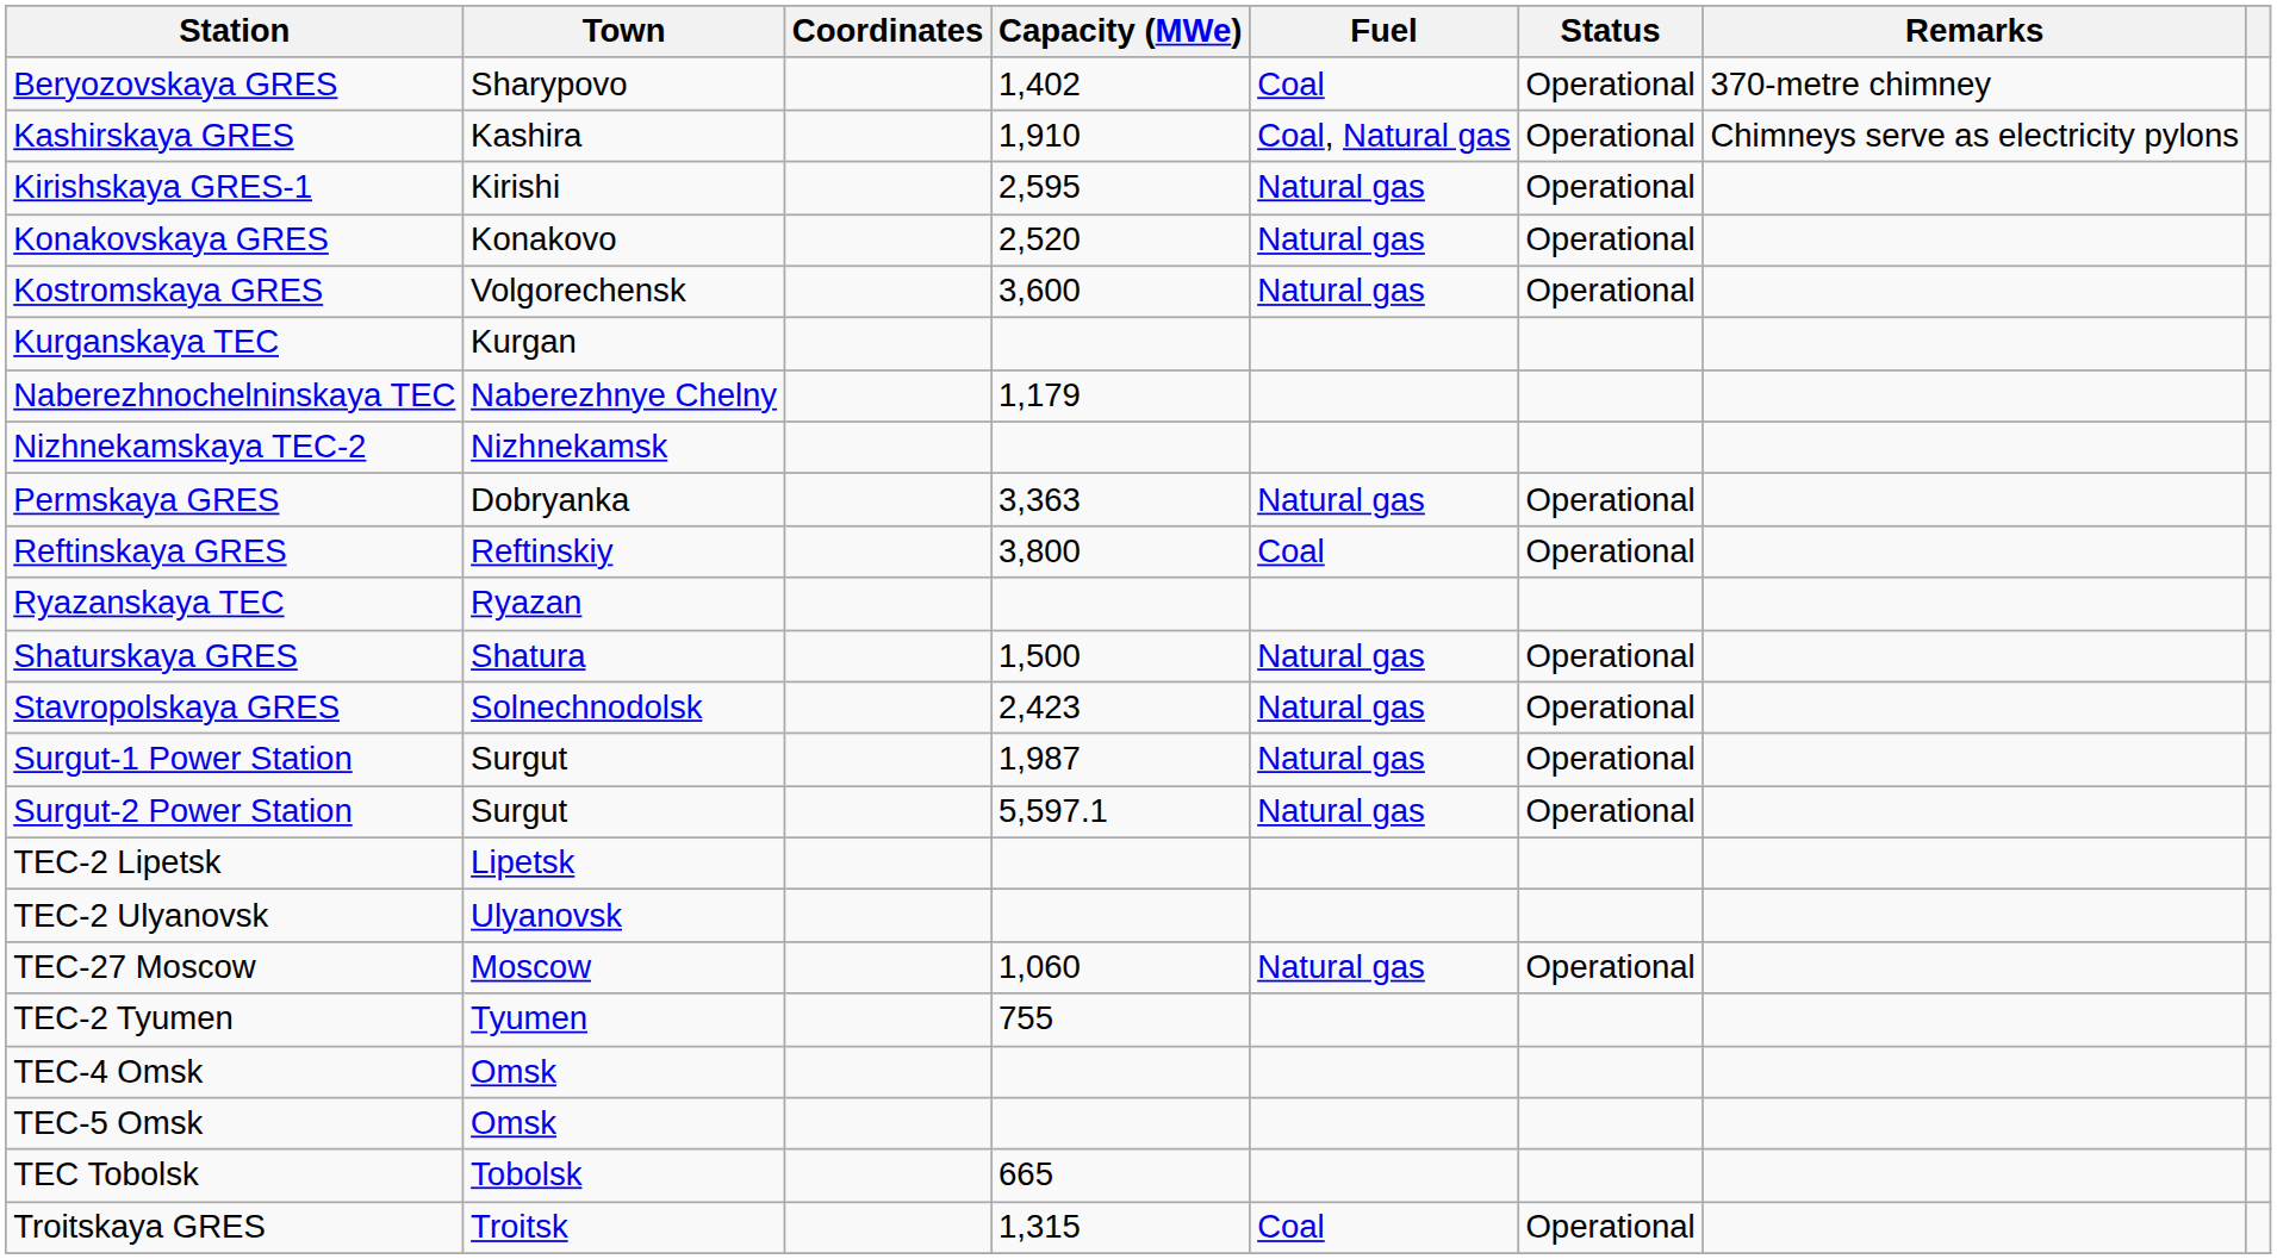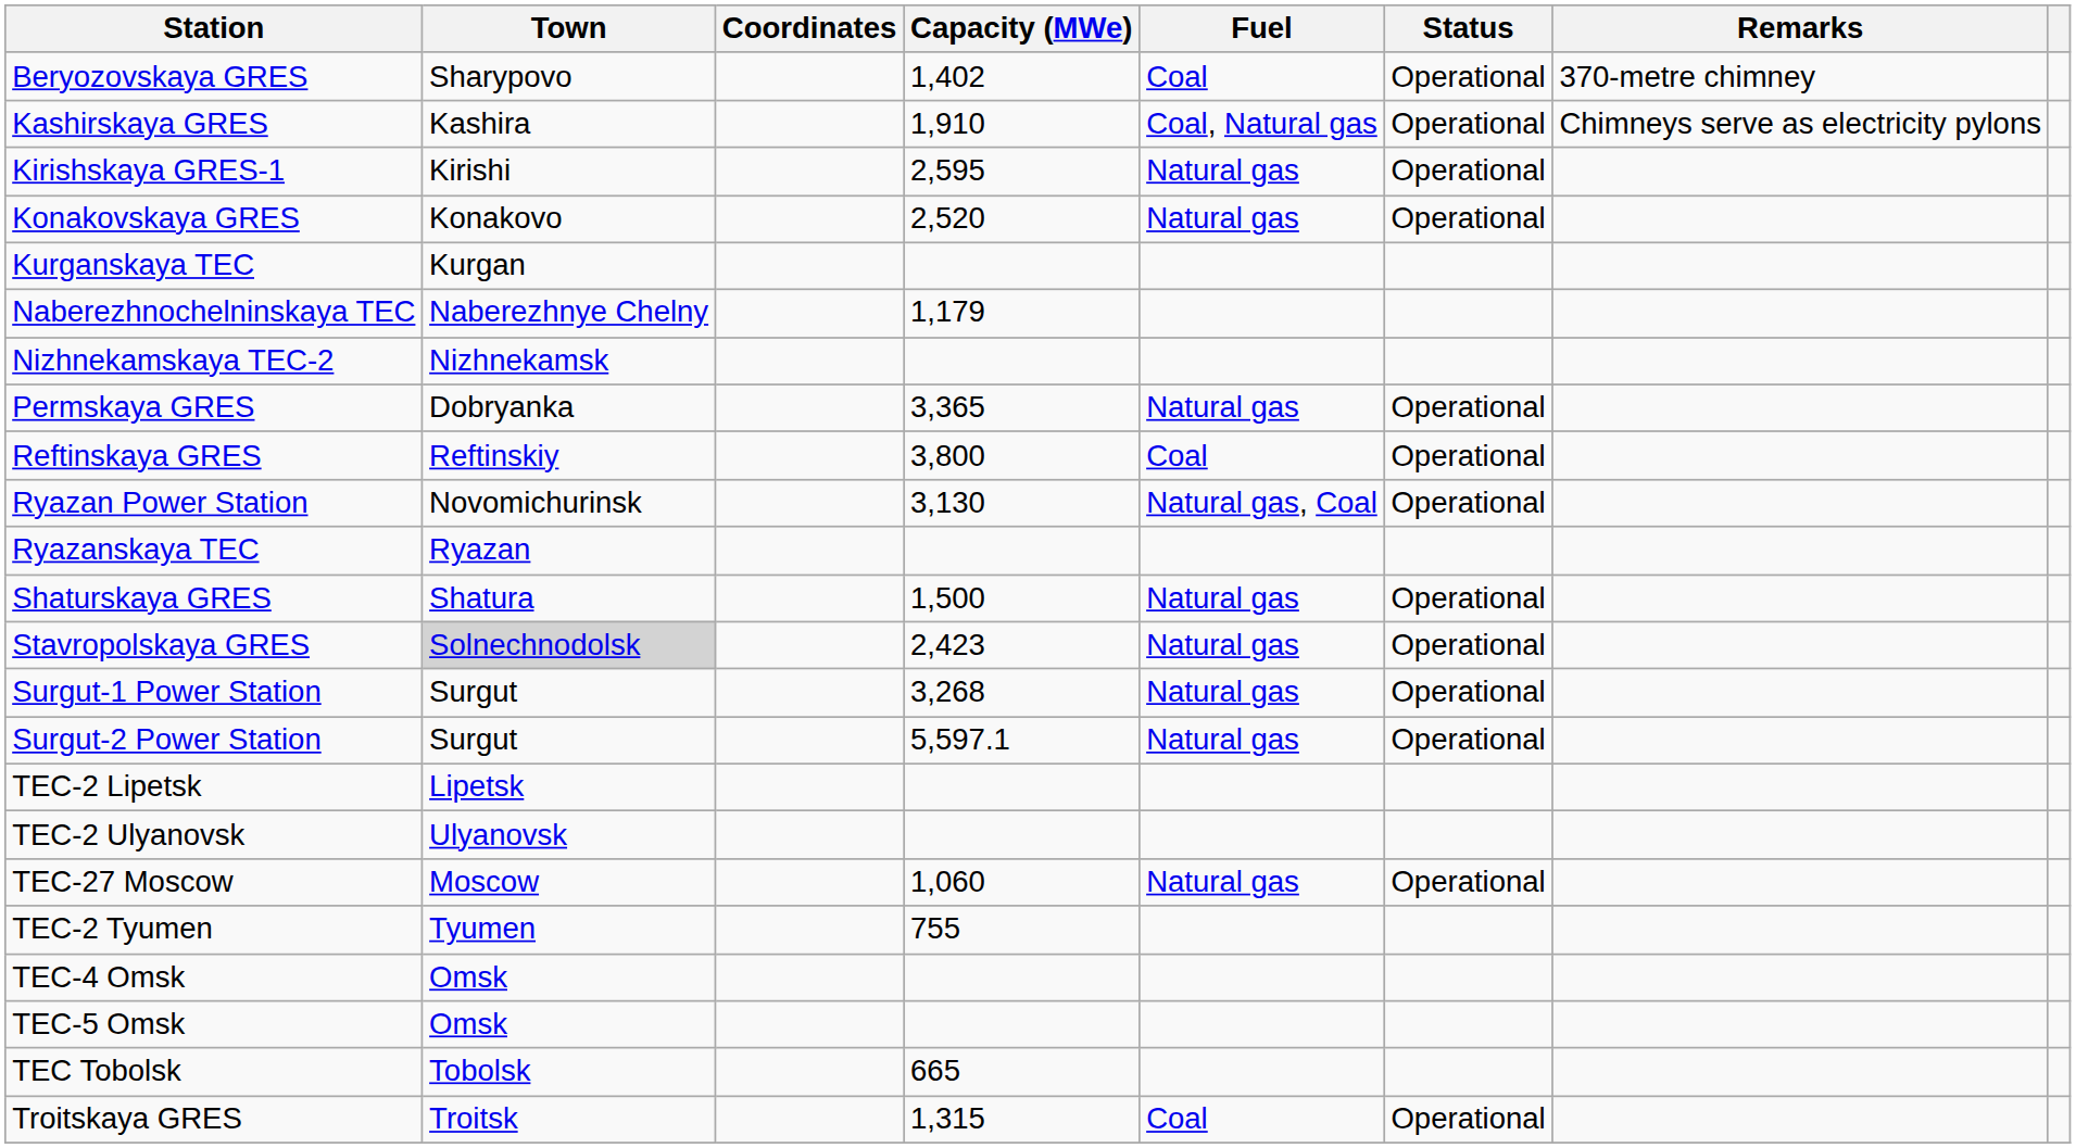 <table class="wikitable sortable">
 <tr>
 <th>Station</th>
 <th>Town</th>
 <th>Coordinates</th>
 <th>Capacity (<a href='#'>MWe</a>)</th>
 <th>Fuel</th>
 <th>Status</th>
 <th>Remarks</th>
 <th></th>
 </tr>
 <tr>
 <td><a href='#'>Beryozovskaya GRES</a></td>
 <td>Sharypovo</td>
 <td></td>
 <td>1,402</td>
 <td><a href='#'>Coal</a></td>
 <td>Operational</td>
 <td>370-metre chimney</td>
 <td> </td>
 </tr>
 <tr>
 <td><a href='#'>Kashirskaya GRES</a></td>
 <td>Kashira</td>
 <td></td>
 <td>1,910</td>
 <td><a href='#'>Coal</a>, <a href='#'>Natural gas</a></td>
 <td>Operational</td>
 <td>Chimneys serve as electricity pylons</td>
 <td></td>
 </tr>
 <tr>
 <td><a href='#'>Kirishskaya GRES-1</a></td>
 <td>Kirishi</td>
 <td></td>
 <td>2,595</td>
 <td><a href='#'>Natural gas</a></td>
 <td>Operational</td>
 <td></td>
 <td></td>
 </tr>
 <tr>
 <td><a href='#'>Konakovskaya GRES</a></td>
 <td>Konakovo</td>
 <td></td>
 <td>2,520</td>
 <td><a href='#'>Natural gas</a></td>
 <td>Operational</td>
 <td> </td>
 <td> </td>
 </tr>
 <tr>
-<td><a href='#'>Kostromskaya GRES</a></td>
-<td>Volgorechensk</td>
-<td></td>
-<td>3,600</td>
-<td><a href='#'>Natural gas</a></td>
-<td>Operational</td>
-<td> </td>
-<td> </td>
-</tr>
-<tr>
 <td><a href='#'>Kurganskaya TEC</a></td>
 <td>Kurgan</td>
 <td></td>
 <td></td>
 <td></td>
 <td></td>
 <td></td>
 <td></td>
 </tr>
 <tr>
 <td><a href='#'>Naberezhnochelninskaya TEC</a></td>
 <td><a href='#'>Naberezhnye Chelny</a></td>
 <td></td>
 <td>1,179</td>
 <td></td>
 <td></td>
 <td></td>
 <td></td>
 </tr>
 <tr>
 <td><a href='#'>Nizhnekamskaya TEC-2</a></td>
 <td><a href='#'>Nizhnekamsk</a></td>
 <td></td>
 <td></td>
 <td></td>
 <td></td>
 <td></td>
 <td></td>
 </tr>
 <tr>
 <td><a href='#'>Permskaya GRES</a></td>
 <td>Dobryanka</td>
 <td></td>
-<td>3,363</td>
+<td>3,365</td>
 <td><a href='#'>Natural gas</a></td>
 <td>Operational</td>
 <td></td>
 <td></td>
 </tr>
 <tr>
 <td><a href='#'>Reftinskaya GRES</a></td>
 <td><a href='#'>Reftinskiy</a></td>
 <td></td>
 <td>3,800</td>
 <td><a href='#'>Coal</a></td>
+<td>Operational</td>
+<td></td>
+<td></td>
+</tr>
+<tr>
+<td><a href='#'>Ryazan Power Station</a></td>
+<td>Novomichurinsk</td>
+<td></td>
+<td>3,130</td>
+<td><a href='#'>Natural gas</a>, <a href='#'>Coal</a></td>
 <td>Operational</td>
 <td></td>
 <td></td>
 </tr>
 <tr>
 <td><a href='#'>Ryazanskaya TEC</a></td>
 <td><a href='#'>Ryazan</a></td>
 <td></td>
 <td></td>
 <td></td>
 <td></td>
 <td></td>
 <td></td>
 </tr>
 <tr>
 <td><a href='#'>Shaturskaya GRES</a></td>
 <td><a href='#'>Shatura</a></td>
 <td></td>
 <td>1,500</td>
 <td><a href='#'>Natural gas</a></td>
 <td>Operational</td>
 <td></td>
 <td></td>
 </tr>
 <tr>
 <td><a href='#'>Stavropolskaya GRES</a></td>
-<td><a href='#'>Solnechnodolsk</a></td>
+<td style="background: lightgrey;"><a href='#'>Solnechnodolsk</a></td>
 <td></td>
 <td>2,423</td>
 <td><a href='#'>Natural gas</a></td>
 <td>Operational</td>
 <td></td>
 <td></td>
 </tr>
 <tr>
 <td><a href='#'>Surgut-1 Power Station</a></td>
 <td>Surgut</td>
 <td></td>
-<td>1,987</td>
+<td>3,268</td>
 <td><a href='#'>Natural gas</a></td>
 <td>Operational</td>
 <td> </td>
 <td> </td>
 </tr>
 <tr>
 <td><a href='#'>Surgut-2 Power Station</a></td>
 <td>Surgut</td>
 <td></td>
 <td>5,597.1</td>
 <td><a href='#'>Natural gas</a></td>
 <td>Operational</td>
 <td> </td>
 <td> </td>
 </tr>
 <tr>
 <td>TEC-2 Lipetsk</td>
 <td><a href='#'>Lipetsk</a></td>
 <td></td>
 <td></td>
 <td></td>
 <td></td>
 <td></td>
 <td></td>
 </tr>
 <tr>
 <td>TEC-2 Ulyanovsk</td>
 <td><a href='#'>Ulyanovsk</a></td>
 <td></td>
 <td></td>
 <td></td>
 <td></td>
 <td></td>
 <td></td>
 </tr>
 <tr>
 <td>TEC-27 Moscow</td>
 <td><a href='#'>Moscow</a></td>
 <td></td>
 <td>1,060</td>
 <td><a href='#'>Natural gas</a></td>
 <td>Operational</td>
 <td></td>
 <td></td>
 </tr>
 <tr>
 <td>TEC-2 Tyumen</td>
 <td><a href='#'>Tyumen</a></td>
 <td></td>
 <td>755</td>
 <td></td>
 <td></td>
 <td></td>
 <td></td>
 </tr>
 <tr>
 <td>TEC-4 Omsk</td>
 <td><a href='#'>Omsk</a></td>
 <td></td>
 <td></td>
 <td></td>
 <td></td>
 <td></td>
 <td></td>
 </tr>
 <tr>
 <td>TEC-5 Omsk</td>
 <td><a href='#'>Omsk</a></td>
 <td></td>
 <td></td>
 <td></td>
 <td></td>
 <td></td>
 <td></td>
 </tr>
 <tr>
 <td>TEC Tobolsk</td>
 <td><a href='#'>Tobolsk</a></td>
 <td></td>
 <td>665</td>
 <td></td>
 <td></td>
 <td></td>
 <td></td>
 </tr>
 <tr>
 <td>Troitskaya GRES</td>
 <td><a href='#'>Troitsk</a></td>
 <td></td>
 <td>1,315</td>
 <td><a href='#'>Coal</a></td>
 <td>Operational</td>
 <td></td>
 <td></td>
 </tr>
 <tr>
 </tr>
 </table>
